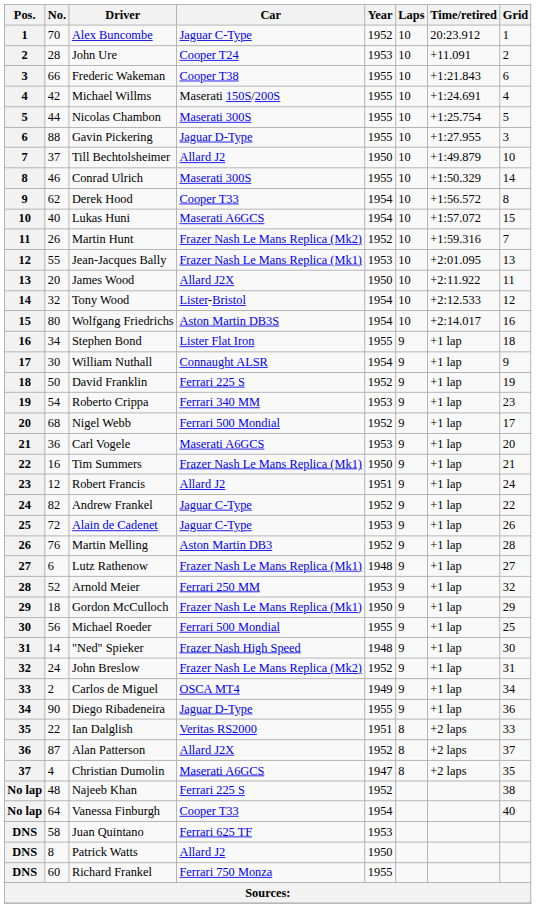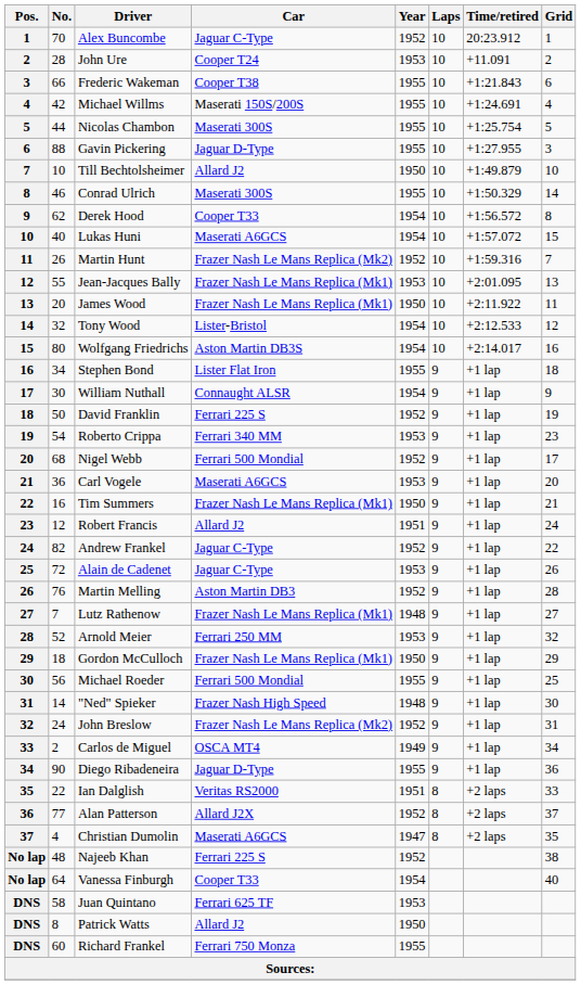 <table class="wikitable" style="font-size:90%">
 <tr>
 <th>Pos.</th>
 <th>No.</th>
 <th>Driver</th>
 <th>Car</th>
 <th>Year</th>
 <th>Laps</th>
 <th>Time/retired</th>
 <th>Grid</th>
 </tr>
 <tr>
 <th>1</th>
 <td>70</td>
 <td> <a href='#'>Alex Buncombe</a></td>
 <td><a href='#'>Jaguar C-Type</a></td>
 <td>1952</td>
 <td>10</td>
 <td>20:23.912</td>
 <td>1</td>
 </tr>
 <tr>
 <th>2</th>
 <td>28</td>
 <td> John Ure</td>
 <td><a href='#'>Cooper T24</a></td>
 <td>1953</td>
 <td>10</td>
 <td>+11.091</td>
 <td>2</td>
 </tr>
 <tr>
 <th>3</th>
 <td>66</td>
 <td> Frederic Wakeman</td>
 <td><a href='#'>Cooper T38</a></td>
 <td>1955</td>
 <td>10</td>
 <td>+1:21.843</td>
 <td>6</td>
 </tr>
 <tr>
 <th>4</th>
 <td>42</td>
 <td> Michael Willms</td>
 <td>Maserati <a href='#'>150S</a>/<a href='#'>200S</a></td>
 <td>1955</td>
 <td>10</td>
 <td>+1:24.691</td>
 <td>4</td>
 </tr>
 <tr>
 <th>5</th>
 <td>44</td>
 <td> Nicolas Chambon</td>
 <td><a href='#'>Maserati 300S</a></td>
 <td>1955</td>
 <td>10</td>
 <td>+1:25.754</td>
 <td>5</td>
 </tr>
 <tr>
 <th>6</th>
 <td>88</td>
 <td> Gavin Pickering</td>
 <td><a href='#'>Jaguar D-Type</a></td>
 <td>1955</td>
 <td>10</td>
 <td>+1:27.955</td>
 <td>3</td>
 </tr>
 <tr>
 <th>7</th>
-<td>37</td>
+<td>10</td>
 <td> Till Bechtolsheimer</td>
 <td><a href='#'>Allard J2</a></td>
 <td>1950</td>
 <td>10</td>
 <td>+1:49.879</td>
 <td>10</td>
 </tr>
 <tr>
 <th>8</th>
 <td>46</td>
 <td> Conrad Ulrich</td>
 <td><a href='#'>Maserati 300S</a></td>
 <td>1955</td>
 <td>10</td>
 <td>+1:50.329</td>
 <td>14</td>
 </tr>
 <tr>
 <th>9</th>
 <td>62</td>
 <td> Derek Hood</td>
 <td><a href='#'>Cooper T33</a></td>
 <td>1954</td>
 <td>10</td>
 <td>+1:56.572</td>
 <td>8</td>
 </tr>
 <tr>
 <th>10</th>
 <td>40</td>
 <td> Lukas Huni</td>
 <td><a href='#'>Maserati A6GCS</a></td>
 <td>1954</td>
 <td>10</td>
 <td>+1:57.072</td>
 <td>15</td>
 </tr>
 <tr>
 <th>11</th>
 <td>26</td>
 <td> Martin Hunt</td>
 <td><a href='#'>Frazer Nash Le Mans Replica (Mk2)</a></td>
 <td>1952</td>
 <td>10</td>
 <td>+1:59.316</td>
 <td>7</td>
 </tr>
 <tr>
 <th>12</th>
 <td>55</td>
 <td> Jean-Jacques Bally</td>
 <td><a href='#'>Frazer Nash Le Mans Replica (Mk1)</a></td>
 <td>1953</td>
 <td>10</td>
 <td>+2:01.095</td>
 <td>13</td>
 </tr>
 <tr>
 <th>13</th>
 <td>20</td>
 <td> James Wood</td>
-<td><a href='#'>Allard J2X</a></td>
+<td><a href='#'>Frazer Nash Le Mans Replica (Mk1)</a></td>
 <td>1950</td>
 <td>10</td>
 <td>+2:11.922</td>
 <td>11</td>
 </tr>
 <tr>
 <th>14</th>
 <td>32</td>
 <td> Tony Wood</td>
 <td><a href='#'>Lister</a>-<a href='#'>Bristol</a></td>
 <td>1954</td>
 <td>10</td>
 <td>+2:12.533</td>
 <td>12</td>
 </tr>
 <tr>
 <th>15</th>
 <td>80</td>
 <td> Wolfgang Friedrichs</td>
 <td><a href='#'>Aston Martin DB3S</a></td>
 <td>1954</td>
 <td>10</td>
 <td>+2:14.017</td>
 <td>16</td>
 </tr>
 <tr>
 <th>16</th>
 <td>34</td>
 <td> Stephen Bond</td>
 <td><a href='#'>Lister Flat Iron</a></td>
 <td>1955</td>
 <td>9</td>
 <td>+1 lap</td>
 <td>18</td>
 </tr>
 <tr>
 <th>17</th>
 <td>30</td>
 <td> William Nuthall</td>
 <td><a href='#'>Connaught ALSR</a></td>
 <td>1954</td>
 <td>9</td>
 <td>+1 lap</td>
 <td>9</td>
 </tr>
 <tr>
 <th>18</th>
 <td>50</td>
 <td> David Franklin</td>
 <td><a href='#'>Ferrari 225 S</a></td>
 <td>1952</td>
 <td>9</td>
 <td>+1 lap</td>
 <td>19</td>
 </tr>
 <tr>
 <th>19</th>
 <td>54</td>
 <td> Roberto Crippa</td>
 <td><a href='#'>Ferrari 340 MM</a></td>
 <td>1953</td>
 <td>9</td>
 <td>+1 lap</td>
 <td>23</td>
 </tr>
 <tr>
 <th>20</th>
 <td>68</td>
 <td> Nigel Webb</td>
 <td><a href='#'>Ferrari 500 Mondial</a></td>
 <td>1952</td>
 <td>9</td>
 <td>+1 lap</td>
 <td>17</td>
 </tr>
 <tr>
 <th>21</th>
 <td>36</td>
 <td> Carl Vogele</td>
 <td><a href='#'>Maserati A6GCS</a></td>
 <td>1953</td>
 <td>9</td>
 <td>+1 lap</td>
 <td>20</td>
 </tr>
 <tr>
 <th>22</th>
 <td>16</td>
 <td> Tim Summers</td>
 <td><a href='#'>Frazer Nash Le Mans Replica (Mk1)</a></td>
 <td>1950</td>
 <td>9</td>
 <td>+1 lap</td>
 <td>21</td>
 </tr>
 <tr>
 <th>23</th>
 <td>12</td>
 <td> Robert Francis</td>
 <td><a href='#'>Allard J2</a></td>
 <td>1951</td>
 <td>9</td>
 <td>+1 lap</td>
 <td>24</td>
 </tr>
 <tr>
 <th>24</th>
 <td>82</td>
 <td> Andrew Frankel</td>
 <td><a href='#'>Jaguar C-Type</a></td>
 <td>1952</td>
 <td>9</td>
 <td>+1 lap</td>
 <td>22</td>
 </tr>
 <tr>
 <th>25</th>
 <td>72</td>
 <td> <a href='#'>Alain de Cadenet</a></td>
 <td><a href='#'>Jaguar C-Type</a></td>
 <td>1953</td>
 <td>9</td>
 <td>+1 lap</td>
 <td>26</td>
 </tr>
 <tr>
 <th>26</th>
 <td>76</td>
 <td> Martin Melling</td>
 <td><a href='#'>Aston Martin DB3</a></td>
 <td>1952</td>
 <td>9</td>
 <td>+1 lap</td>
 <td>28</td>
 </tr>
 <tr>
 <th>27</th>
-<td>6</td>
+<td>7</td>
 <td> Lutz Rathenow</td>
 <td><a href='#'>Frazer Nash Le Mans Replica (Mk1)</a></td>
 <td>1948</td>
 <td>9</td>
 <td>+1 lap</td>
 <td>27</td>
 </tr>
 <tr>
 <th>28</th>
 <td>52</td>
 <td> Arnold Meier</td>
 <td><a href='#'>Ferrari 250 MM</a></td>
 <td>1953</td>
 <td>9</td>
 <td>+1 lap</td>
 <td>32</td>
 </tr>
 <tr>
 <th>29</th>
 <td>18</td>
 <td> Gordon McCulloch</td>
 <td><a href='#'>Frazer Nash Le Mans Replica (Mk1)</a></td>
 <td>1950</td>
 <td>9</td>
 <td>+1 lap</td>
 <td>29</td>
 </tr>
 <tr>
 <th>30</th>
 <td>56</td>
 <td> Michael Roeder</td>
 <td><a href='#'>Ferrari 500 Mondial</a></td>
 <td>1955</td>
 <td>9</td>
 <td>+1 lap</td>
 <td>25</td>
 </tr>
 <tr>
 <th>31</th>
 <td>14</td>
 <td> "Ned" Spieker</td>
 <td><a href='#'>Frazer Nash High Speed</a></td>
 <td>1948</td>
 <td>9</td>
 <td>+1 lap</td>
 <td>30</td>
 </tr>
 <tr>
 <th>32</th>
 <td>24</td>
 <td> John Breslow</td>
 <td><a href='#'>Frazer Nash Le Mans Replica (Mk2)</a></td>
 <td>1952</td>
 <td>9</td>
 <td>+1 lap</td>
 <td>31</td>
 </tr>
 <tr>
 <th>33</th>
 <td>2</td>
 <td> Carlos de Miguel</td>
 <td><a href='#'>OSCA MT4</a></td>
 <td>1949</td>
 <td>9</td>
 <td>+1 lap</td>
 <td>34</td>
 </tr>
 <tr>
 <th>34</th>
 <td>90</td>
 <td> Diego Ribadeneira</td>
 <td><a href='#'>Jaguar D-Type</a></td>
 <td>1955</td>
 <td>9</td>
 <td>+1 lap</td>
 <td>36</td>
 </tr>
 <tr>
 <th>35</th>
 <td>22</td>
 <td> Ian Dalglish</td>
 <td><a href='#'>Veritas RS2000</a></td>
 <td>1951</td>
 <td>8</td>
 <td>+2 laps</td>
 <td>33</td>
 </tr>
 <tr>
 <th>36</th>
-<td>87</td>
+<td>77</td>
 <td> Alan Patterson</td>
 <td><a href='#'>Allard J2X</a></td>
 <td>1952</td>
 <td>8</td>
 <td>+2 laps</td>
 <td>37</td>
 </tr>
 <tr>
 <th>37</th>
 <td>4</td>
 <td> Christian Dumolin</td>
 <td><a href='#'>Maserati A6GCS</a></td>
 <td>1947</td>
 <td>8</td>
 <td>+2 laps</td>
 <td>35</td>
 </tr>
 <tr>
 <th>No lap</th>
 <td>48</td>
 <td> Najeeb Khan</td>
 <td><a href='#'>Ferrari 225 S</a></td>
 <td>1952</td>
 <td></td>
 <td></td>
 <td>38</td>
 </tr>
 <tr>
 <th>No lap</th>
 <td>64</td>
 <td> Vanessa Finburgh</td>
 <td><a href='#'>Cooper T33</a></td>
 <td>1954</td>
 <td></td>
 <td></td>
 <td>40</td>
 </tr>
 <tr>
 <th>DNS</th>
 <td>58</td>
 <td> Juan Quintano</td>
 <td><a href='#'>Ferrari 625 TF</a></td>
 <td>1953</td>
 <td></td>
 <td></td>
 <td></td>
 </tr>
 <tr>
 <th>DNS</th>
 <td>8</td>
 <td> Patrick Watts</td>
 <td><a href='#'>Allard J2</a></td>
 <td>1950</td>
 <td></td>
 <td></td>
 <td></td>
 </tr>
 <tr>
 <th>DNS</th>
 <td>60</td>
 <td> Richard Frankel</td>
 <td><a href='#'>Ferrari 750 Monza</a></td>
 <td>1955</td>
 <td></td>
 <td></td>
 <td></td>
 </tr>
 <tr style="background-color:#E5E4E2" align="center">
 <th colspan=8>Sources:</th>
 </tr>
 <tr>
 </tr>
 </table>
